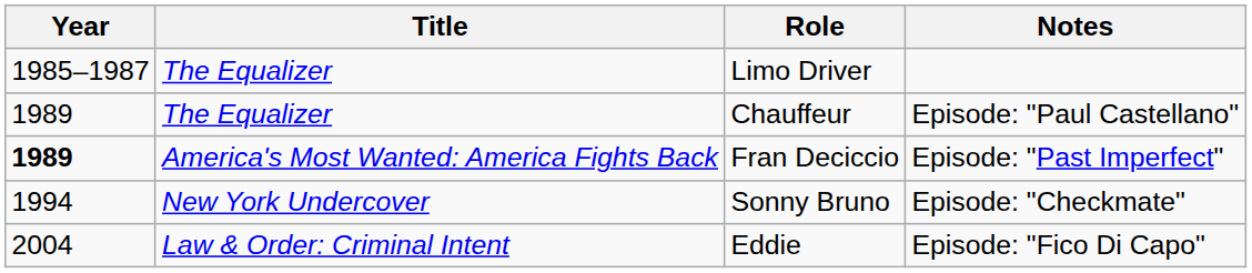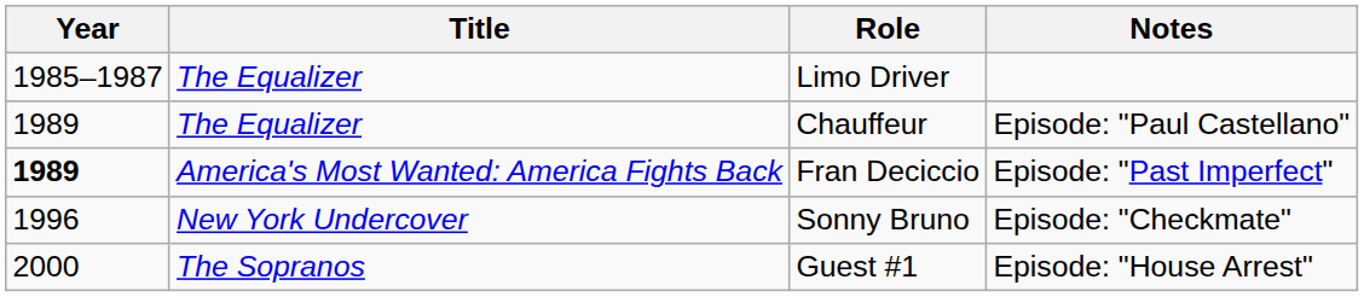 <table class="wikitable sortable">
 <tr>
 <th>Year</th>
 <th>Title</th>
 <th>Role</th>
 <th>Notes</th>
 </tr>
 <tr>
 <td>1985–1987</td>
 <td><em><a href='#'>The Equalizer</a></em></td>
 <td>Limo Driver</td>
 <td></td>
 </tr>
 <tr>
 <td>1989</td>
 <td><em><a href='#'>The Equalizer</a></em></td>
 <td>Chauffeur</td>
 <td>Episode: "Paul Castellano"</td>
 </tr>
 <tr>
 <td><strong>1989</strong></td>
 <td><em><a href='#'>America's Most Wanted: America Fights Back</a></em></td>
 <td>Fran Deciccio</td>
 <td>Episode: "<a href='#'>Past Imperfect</a>" </td>
 </tr>
 <tr>
-<td>1994</td>
+<td>1996</td>
 <td><em><a href='#'>New York Undercover</a></em></td>
 <td>Sonny Bruno</td>
 <td>Episode: "Checkmate"</td>
 </tr>
 <tr>
-<td>2004</td>
-<td><em><a href='#'>Law & Order: Criminal Intent</a></em></td>
-<td>Eddie</td>
-<td>Episode: "Fico Di Capo"</td>
+<td>2000</td>
+<td><em><a href='#'>The Sopranos</a></em></td>
+<td>Guest #1</td>
+<td>Episode: "House Arrest"</td>
 </tr>
 </table>
